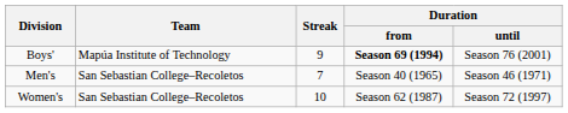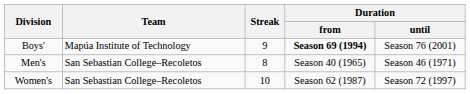 <table class="wikitable" style="font-size:90%; text-align:center;">
 <tr>
 <th rowspan="2" width="75px">Division</th>
 <th rowspan="2" width="250px">Team</th>
 <th rowspan="2" width="50px">Streak</th>
 <th colspan="2">Duration</th>
 </tr>
 <tr>
 <th width="120px">from</th>
 <th width="120px">until</th>
 </tr>
 <tr>
 <td>Boys'</td>
 <td align="left">Mapúa Institute of Technology</td>
 <td>9</td>
 <td><strong>Season 69 (1994)</strong></td>
 <td>Season 76 (2001)</td>
 </tr>
 <tr>
 <td>Men's</td>
 <td align="left">San Sebastian College–Recoletos</td>
-<td>7</td>
+<td>8</td>
 <td>Season 40 (1965)</td>
 <td>Season 46 (1971)</td>
 </tr>
 <tr>
 <td>Women's</td>
 <td align="left">San Sebastian College–Recoletos</td>
 <td>10</td>
 <td>Season 62 (1987)</td>
 <td>Season 72 (1997)</td>
 </tr>
 </table>
